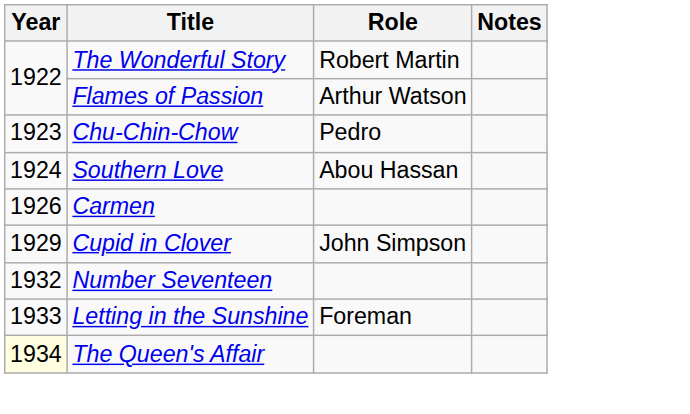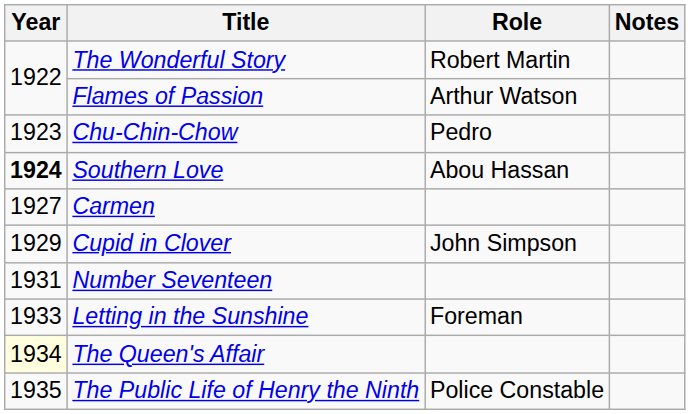 <table class="wikitable sortable">
 <tr>
 <th>Year</th>
 <th>Title</th>
 <th>Role</th>
 <th class = "unsortable">Notes</th>
 </tr>
 <tr>
 <td rowspan=2>1922</td>
 <td><em><a href='#'>The Wonderful Story</a></em></td>
 <td>Robert Martin</td>
 <td></td>
 </tr>
 <tr>
 <td><em><a href='#'>Flames of Passion</a></em></td>
 <td>Arthur Watson</td>
 <td></td>
 </tr>
 <tr>
 <td>1923</td>
 <td><em><a href='#'>Chu-Chin-Chow</a></em></td>
 <td>Pedro</td>
 <td></td>
 </tr>
 <tr>
-<td>1924</td>
+<td><strong>1924</strong></td>
 <td><em><a href='#'>Southern Love</a></em></td>
 <td>Abou Hassan</td>
 <td></td>
 </tr>
 <tr>
-<td>1926</td>
+<td>1927</td>
 <td><em><a href='#'>Carmen</a></em></td>
 <td></td>
 <td></td>
 </tr>
 <tr>
 <td>1929</td>
 <td><em><a href='#'>Cupid in Clover</a></em></td>
 <td>John Simpson</td>
 <td></td>
 </tr>
 <tr>
-<td>1932</td>
+<td>1931</td>
 <td><em><a href='#'>Number Seventeen</a></em></td>
 <td></td>
 <td></td>
 </tr>
 <tr>
 <td>1933</td>
 <td><em><a href='#'>Letting in the Sunshine</a></em></td>
 <td>Foreman</td>
 <td></td>
 </tr>
 <tr>
 <td style="background: lightyellow;">1934</td>
 <td><em><a href='#'>The Queen's Affair</a></em></td>
 <td></td>
 <td></td>
 </tr>
+<tr>
+<td>1935</td>
+<td><em><a href='#'>The Public Life of Henry the Ninth</a></em></td>
+<td>Police Constable</td>
+<td></td>
+</tr>
 </table>
